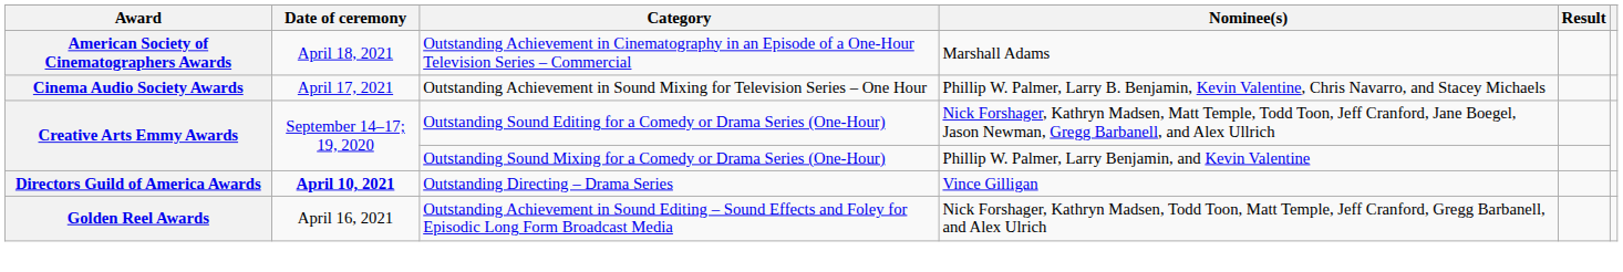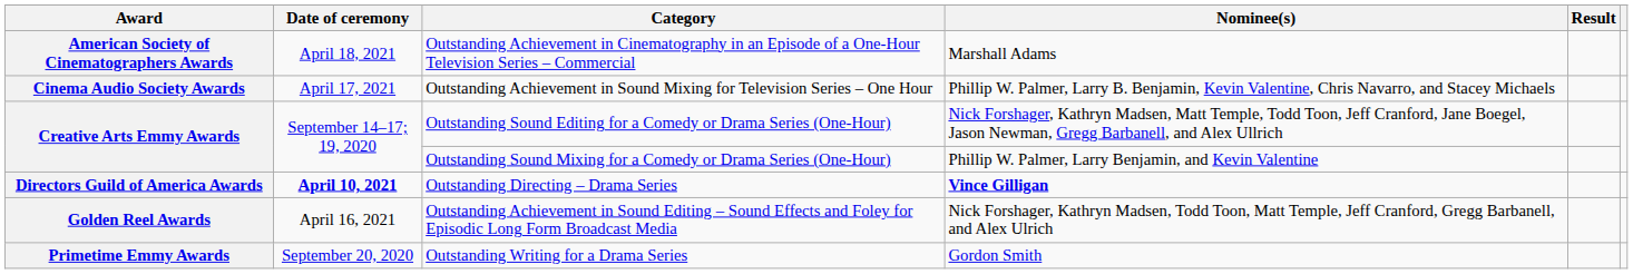 <table class="wikitable sortable" style="width:100%;">
 <tr>
 </tr>
 <tr>
 <th scope="col">Award</th>
 <th scope="col">Date of ceremony</th>
 <th scope="col">Category</th>
 <th>Nominee(s)</th>
 <th scope="col">Result</th>
 <th scope="col" class="unsortable"></th>
 </tr>
 <tr>
 <th scope="row"><a href='#'>American Society of Cinematographers Awards</a></th>
 <td style="text-align: center;"><a href='#'>April 18, 2021</a></td>
 <td><a href='#'>Outstanding Achievement in Cinematography in an Episode of a One-Hour Television Series – Commercial</a></td>
 <td>Marshall Adams</td>
 <td></td>
 <td align="center"></td>
 </tr>
 <tr>
 <th scope="row"><a href='#'>Cinema Audio Society Awards</a></th>
 <td style="text-align: center;"><a href='#'>April 17, 2021</a></td>
 <td>Outstanding Achievement in Sound Mixing for Television Series – One Hour</td>
 <td>Phillip W. Palmer, Larry B. Benjamin, <a href='#'>Kevin Valentine</a>, Chris Navarro, and Stacey Michaels</td>
 <td></td>
 <td align="center"></td>
 </tr>
 <tr>
 <th scope="row" rowspan=2><a href='#'>Creative Arts Emmy Awards</a></th>
 <td style="text-align: center;" rowspan=2><a href='#'>September 14–17; 19, 2020</a></td>
 <td><a href='#'>Outstanding Sound Editing for a Comedy or Drama Series (One-Hour)</a></td>
 <td><a href='#'>Nick Forshager</a>, Kathryn Madsen, Matt Temple, Todd Toon, Jeff Cranford, Jane Boegel, Jason Newman, <a href='#'>Gregg Barbanell</a>, and Alex Ullrich</td>
 <td></td>
 <td align="center" rowspan=2></td>
 </tr>
 <tr>
 <td><a href='#'>Outstanding Sound Mixing for a Comedy or Drama Series (One-Hour)</a></td>
 <td>Phillip W. Palmer, Larry Benjamin, and <a href='#'>Kevin Valentine</a></td>
 <td></td>
 </tr>
 <tr>
 <th scope="row"><a href='#'>Directors Guild of America Awards</a></th>
 <td style="text-align: center;"><strong><a href='#'>April 10, 2021</a></strong></td>
 <td><a href='#'>Outstanding Directing – Drama Series</a></td>
-<td><a href='#'>Vince Gilligan</a></td>
+<td><strong><a href='#'>Vince Gilligan</a></strong></td>
 <td></td>
 <td align="center"></td>
 </tr>
 <tr>
 <th scope="row"><a href='#'>Golden Reel Awards</a></th>
 <td style="text-align: center;">April 16, 2021</td>
 <td><a href='#'>Outstanding Achievement in Sound Editing – Sound Effects and Foley for Episodic Long Form Broadcast Media</a></td>
 <td>Nick Forshager, Kathryn Madsen, Todd Toon, Matt Temple, Jeff Cranford, Gregg Barbanell, and Alex Ulrich</td>
 <td></td>
 <td align="center"></td>
 </tr>
+<tr>
+<th scope="row"><a href='#'>Primetime Emmy Awards</a></th>
+<td style="text-align: center;"><a href='#'>September 20, 2020</a></td>
+<td><a href='#'>Outstanding Writing for a Drama Series</a></td>
+<td><a href='#'>Gordon Smith</a></td>
+<td></td>
+<td align="center"></td>
+</tr>
 </table>
